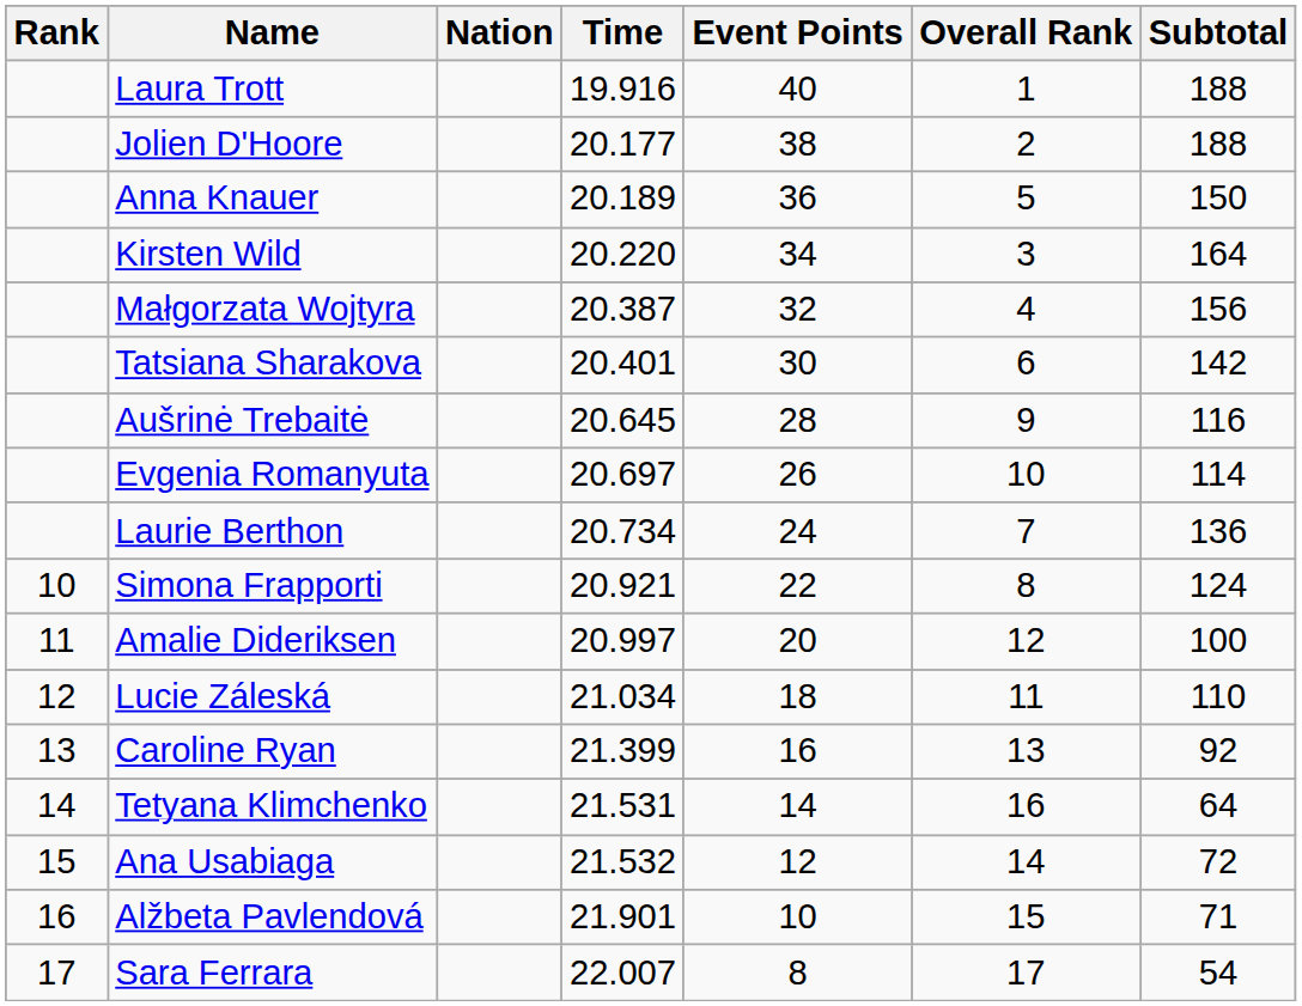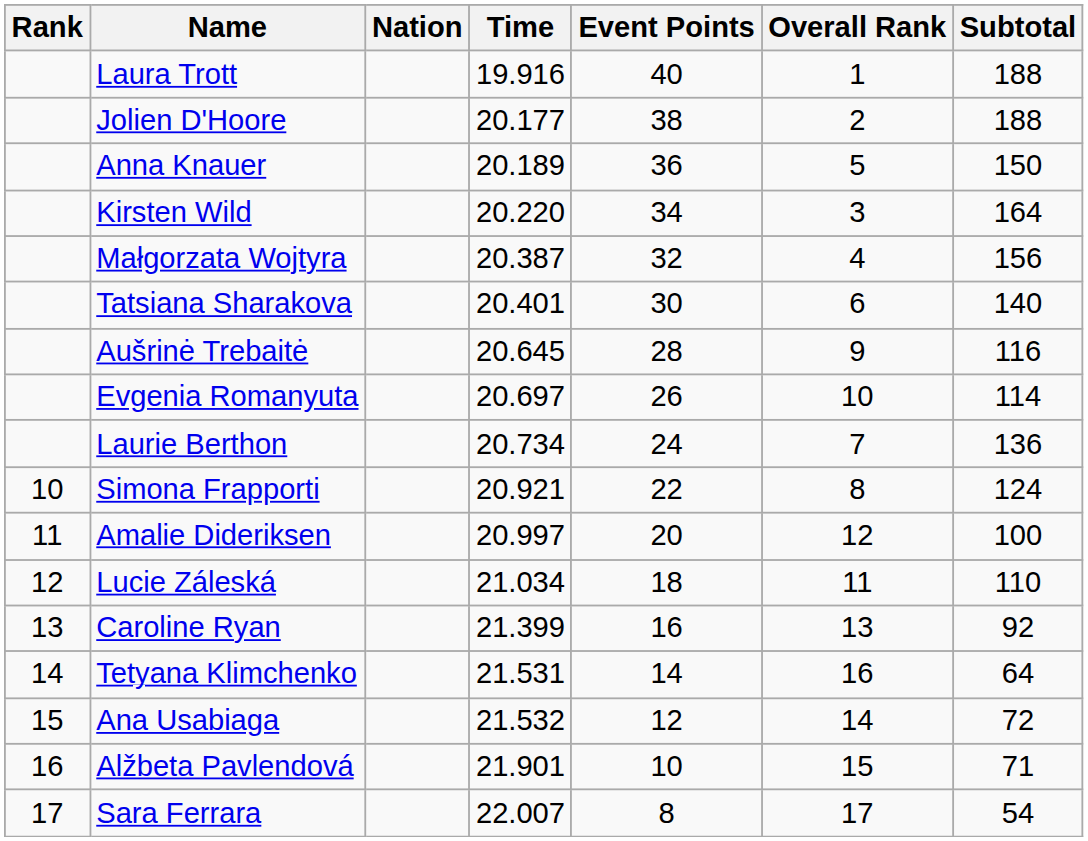 <table class="wikitable sortable" style="text-align:center">
 <tr>
 <th>Rank</th>
 <th>Name</th>
 <th>Nation</th>
 <th>Time</th>
 <th>Event Points</th>
 <th>Overall Rank</th>
 <th>Subtotal</th>
 </tr>
 <tr>
 <td></td>
 <td align=left><a href='#'>Laura Trott</a></td>
 <td align=left></td>
 <td>19.916</td>
 <td>40</td>
 <td>1</td>
 <td>188</td>
 </tr>
 <tr>
 <td></td>
 <td align=left><a href='#'>Jolien D'Hoore</a></td>
 <td align=left></td>
 <td>20.177</td>
 <td>38</td>
 <td>2</td>
 <td>188</td>
 </tr>
 <tr>
 <td></td>
 <td align=left><a href='#'>Anna Knauer</a></td>
 <td align=left></td>
 <td>20.189</td>
 <td>36</td>
 <td>5</td>
 <td>150</td>
 </tr>
 <tr>
 <td></td>
 <td align=left><a href='#'>Kirsten Wild</a></td>
 <td align=left></td>
 <td>20.220</td>
 <td>34</td>
 <td>3</td>
 <td>164</td>
 </tr>
 <tr>
 <td></td>
 <td align=left><a href='#'>Małgorzata Wojtyra</a></td>
 <td align=left></td>
 <td>20.387</td>
 <td>32</td>
 <td>4</td>
 <td>156</td>
 </tr>
 <tr>
 <td></td>
 <td align=left><a href='#'>Tatsiana Sharakova</a></td>
 <td align=left></td>
 <td>20.401</td>
 <td>30</td>
 <td>6</td>
-<td>142</td>
+<td>140</td>
 </tr>
 <tr>
 <td></td>
 <td align=left><a href='#'>Aušrinė Trebaitė</a></td>
 <td align=left></td>
 <td>20.645</td>
 <td>28</td>
 <td>9</td>
 <td>116</td>
 </tr>
 <tr>
 <td></td>
 <td align=left><a href='#'>Evgenia Romanyuta</a></td>
 <td align=left></td>
 <td>20.697</td>
 <td>26</td>
 <td>10</td>
 <td>114</td>
 </tr>
 <tr>
 <td></td>
 <td align=left><a href='#'>Laurie Berthon</a></td>
 <td align=left></td>
 <td>20.734</td>
 <td>24</td>
 <td>7</td>
 <td>136</td>
 </tr>
 <tr>
 <td>10</td>
 <td align=left><a href='#'>Simona Frapporti</a></td>
 <td align=left></td>
 <td>20.921</td>
 <td>22</td>
 <td>8</td>
 <td>124</td>
 </tr>
 <tr>
 <td>11</td>
 <td align=left><a href='#'>Amalie Dideriksen</a></td>
 <td align=left></td>
 <td>20.997</td>
 <td>20</td>
 <td>12</td>
 <td>100</td>
 </tr>
 <tr>
 <td>12</td>
 <td align=left><a href='#'>Lucie Záleská</a></td>
 <td align=left></td>
 <td>21.034</td>
 <td>18</td>
 <td>11</td>
 <td>110</td>
 </tr>
 <tr>
 <td>13</td>
 <td align=left><a href='#'>Caroline Ryan</a></td>
 <td align=left></td>
 <td>21.399</td>
 <td>16</td>
 <td>13</td>
 <td>92</td>
 </tr>
 <tr>
 <td>14</td>
 <td align=left><a href='#'>Tetyana Klimchenko</a></td>
 <td align=left></td>
 <td>21.531</td>
 <td>14</td>
 <td>16</td>
 <td>64</td>
 </tr>
 <tr>
 <td>15</td>
 <td align=left><a href='#'>Ana Usabiaga</a></td>
 <td align=left></td>
 <td>21.532</td>
 <td>12</td>
 <td>14</td>
 <td>72</td>
 </tr>
 <tr>
 <td>16</td>
 <td align=left><a href='#'>Alžbeta Pavlendová</a></td>
 <td align=left></td>
 <td>21.901</td>
 <td>10</td>
 <td>15</td>
 <td>71</td>
 </tr>
 <tr>
 <td>17</td>
 <td align=left><a href='#'>Sara Ferrara</a></td>
 <td align=left></td>
 <td>22.007</td>
 <td>8</td>
 <td>17</td>
 <td>54</td>
 </tr>
 </table>
